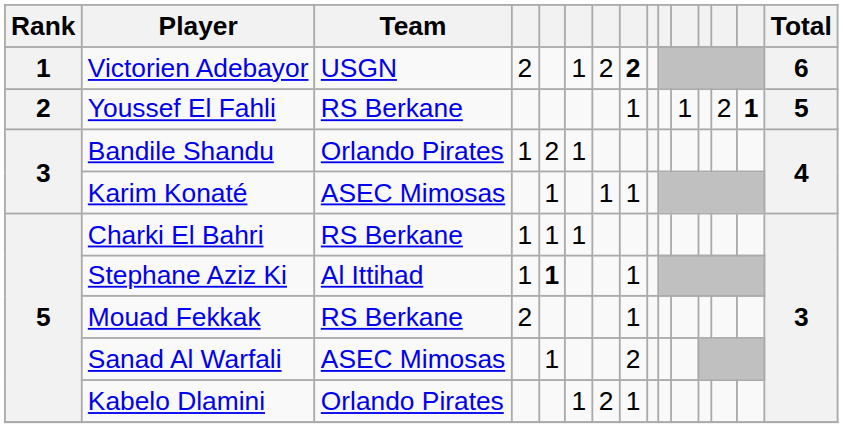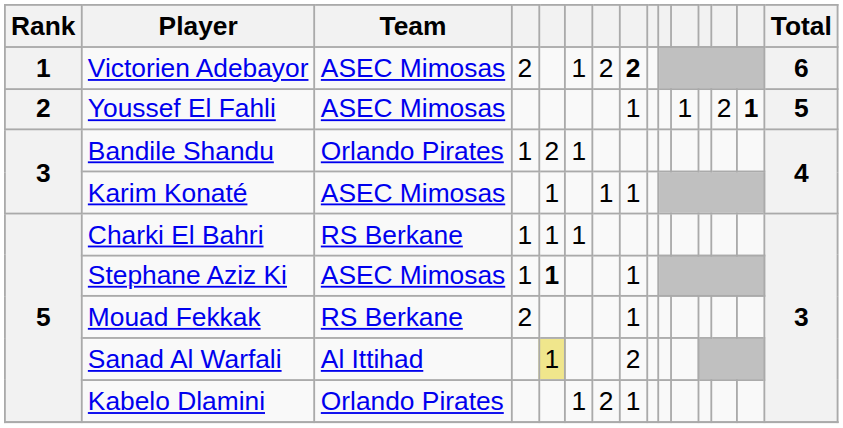 <table class="wikitable" style="text-align:center; font-size:90%">
 <tr>
 <th>Rank</th>
 <th>Player</th>
 <th>Team</th>
 <th></th>
 <th></th>
 <th></th>
 <th></th>
 <th></th>
 <th></th>
 <th></th>
 <th></th>
 <th></th>
 <th></th>
 <th></th>
 <th>Total</th>
 </tr>
 <tr>
 <th rowspan=1>1</th>
 <td align=left> <a href='#'>Victorien Adebayor</a></td>
-<td align=left> <a href='#'>USGN</a></td>
+<td align=left> <a href='#'>ASEC Mimosas</a></td>
 <td>2</td>
 <td></td>
 <td>1</td>
 <td>2</td>
 <td><strong>2</strong></td>
 <td></td>
 <td bgcolor=silver colspan=5></td>
 <th rowspan=1>6</th>
 </tr>
 <tr>
 <th rowspan=1>2</th>
 <td align=left> <a href='#'>Youssef El Fahli</a></td>
-<td align=left> <a href='#'>RS Berkane</a></td>
+<td align=left> <a href='#'>ASEC Mimosas</a></td>
 <td></td>
 <td></td>
 <td></td>
 <td></td>
 <td>1</td>
 <td></td>
 <td></td>
 <td>1</td>
 <td></td>
 <td>2</td>
 <td><strong>1</strong></td>
 <th rowspan=1>5</th>
 </tr>
 <tr>
 <th rowspan=2>3</th>
 <td align=left> <a href='#'>Bandile Shandu</a></td>
 <td align=left> <a href='#'>Orlando Pirates</a></td>
 <td>1</td>
 <td>2</td>
 <td>1</td>
 <td></td>
 <td></td>
 <td></td>
 <td></td>
 <td></td>
 <td></td>
 <td></td>
 <td></td>
 <th rowspan=2>4</th>
 </tr>
 <tr>
 <td align=left> <a href='#'>Karim Konaté</a></td>
 <td align=left> <a href='#'>ASEC Mimosas</a></td>
 <td></td>
 <td>1</td>
 <td></td>
 <td>1</td>
 <td>1</td>
 <td></td>
 <td bgcolor=silver colspan=5></td>
 </tr>
 <tr>
 <th rowspan=5>5</th>
 <td align=left> <a href='#'>Charki El Bahri</a></td>
 <td align=left> <a href='#'>RS Berkane</a></td>
 <td>1</td>
 <td>1</td>
 <td>1</td>
 <td></td>
 <td></td>
 <td></td>
 <td></td>
 <td></td>
 <td></td>
 <td></td>
 <td></td>
 <th rowspan=5>3</th>
 </tr>
 <tr>
 <td align=left> <a href='#'>Stephane Aziz Ki</a></td>
-<td align=left> <a href='#'>Al Ittihad</a></td>
+<td align=left> <a href='#'>ASEC Mimosas</a></td>
 <td>1</td>
 <td><strong>1</strong></td>
 <td></td>
 <td></td>
 <td>1</td>
 <td></td>
 <td bgcolor=silver colspan=5></td>
 </tr>
 <tr>
 <td align=left> <a href='#'>Mouad Fekkak</a></td>
 <td align=left> <a href='#'>RS Berkane</a></td>
 <td>2</td>
 <td></td>
 <td></td>
 <td></td>
 <td>1</td>
 <td></td>
 <td></td>
 <td></td>
 <td></td>
 <td></td>
 <td></td>
 </tr>
 <tr>
 <td align=left> <a href='#'>Sanad Al Warfali</a></td>
-<td align=left> <a href='#'>ASEC Mimosas</a></td>
+<td align=left> <a href='#'>Al Ittihad</a></td>
 <td></td>
-<td>1</td>
+<td style="background: khaki;">1</td>
 <td></td>
 <td></td>
 <td>2</td>
 <td></td>
 <td></td>
 <td></td>
 <td bgcolor=silver colspan=3></td>
 </tr>
 <tr>
 <td align=left> <a href='#'>Kabelo Dlamini</a></td>
 <td align=left> <a href='#'>Orlando Pirates</a></td>
 <td></td>
 <td></td>
 <td>1</td>
 <td>2</td>
 <td>1</td>
 <td></td>
 <td></td>
 <td></td>
 <td></td>
 <td></td>
 <td></td>
 </tr>
 <tr>
 </tr>
 </table>
